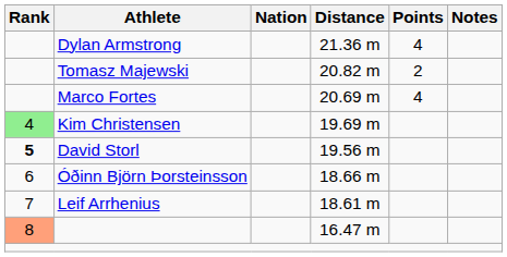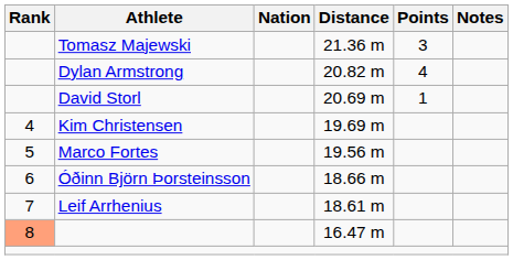 <table class="wikitable mw-datatable sortable" style="text-align:center;">
 <tr>
 <th scope="col" style="width: 10px;">Rank</th>
 <th scope="col">Athlete</th>
 <th scope="col">Nation</th>
 <th scope="col">Distance</th>
 <th scope="col">Points</th>
 <th scope="col">Notes</th>
 </tr>
 <tr>
 <td></td>
+<td align="left"><a href='#'>Tomasz Majewski</a></td>
+<td align="left"></td>
+<td>21.36 m</td>
+<td>3</td>
+<td></td>
+</tr>
+<tr>
+<td></td>
 <td align="left"><a href='#'>Dylan Armstrong</a></td>
 <td align="left"></td>
-<td>21.36 m</td>
+<td>20.82 m</td>
 <td>4</td>
 <td></td>
 </tr>
 <tr>
 <td></td>
-<td align="left"><a href='#'>Tomasz Majewski</a></td>
+<td align="left"><a href='#'>David Storl</a></td>
 <td align="left"></td>
-<td>20.82 m</td>
-<td>2</td>
+<td>20.69 m</td>
+<td>1</td>
 <td></td>
 </tr>
 <tr>
-<td></td>
-<td align="left"><a href='#'>Marco Fortes</a></td>
-<td align="left"></td>
-<td>20.69 m</td>
 <td>4</td>
-<td></td>
-</tr>
-<tr>
-<td style="background: lightgreen;">4</td>
 <td align="left"><a href='#'>Kim Christensen</a></td>
 <td align="left"></td>
 <td>19.69 m</td>
 <td></td>
 <td></td>
 </tr>
 <tr>
-<td><strong>5</strong></td>
-<td align="left"><a href='#'>David Storl</a></td>
+<td>5</td>
+<td align="left"><a href='#'>Marco Fortes</a></td>
 <td align="left"></td>
 <td>19.56 m</td>
 <td></td>
 <td></td>
 </tr>
 <tr>
 <td>6</td>
 <td align="left"><a href='#'>Óðinn Björn Þorsteinsson</a></td>
 <td align="left"></td>
 <td>18.66 m</td>
 <td></td>
 <td></td>
 </tr>
 <tr>
 <td>7</td>
 <td align="left"><a href='#'>Leif Arrhenius</a></td>
 <td align="left"></td>
 <td>18.61 m</td>
 <td></td>
 <td></td>
 </tr>
 <tr>
 <td style="background: lightsalmon;">8</td>
 <td align="left"></td>
 <td align="left"></td>
 <td>16.47 m</td>
 <td></td>
 <td></td>
 </tr>
 <tr class="sortbottom">
 <td colspan="6"></td>
 </tr>
 </table>
